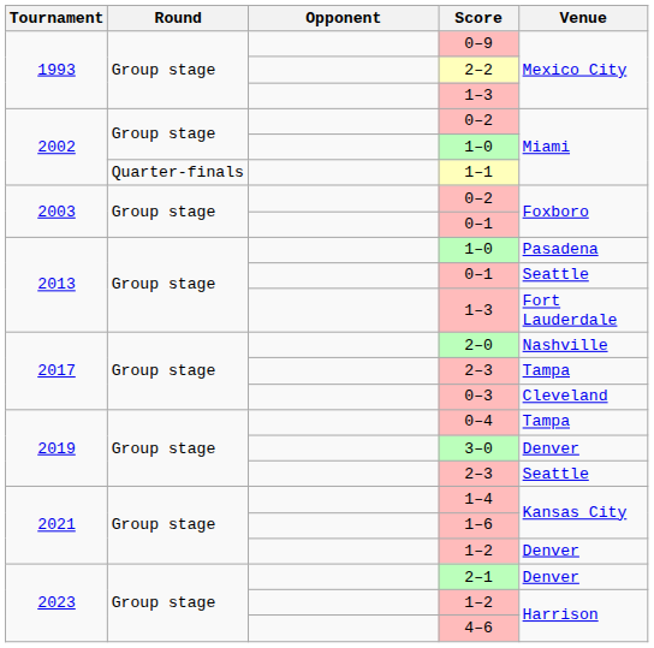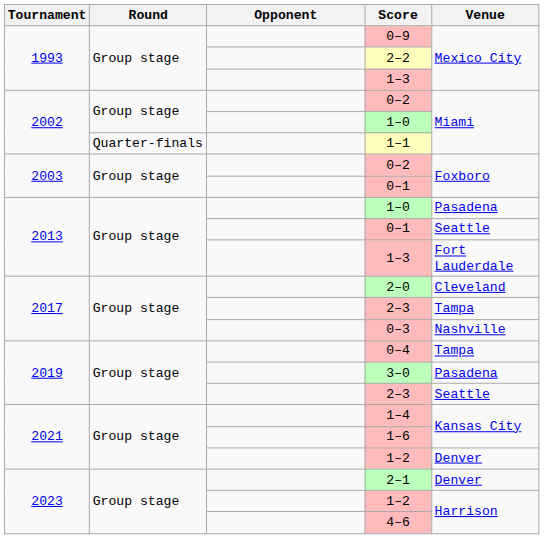 <table class="wikitable mw-collapsible mw-collapsed" style="text-align:left;">
 <tr>
 <th>Tournament</th>
 <th width=110>Round</th>
 <th width=150>Opponent</th>
 <th width=60>Score</th>
 <th width=100>Venue</th>
 </tr>
 <tr>
 <td rowspan="3" align=center>  <a href='#'>1993</a></td>
 <td rowspan="3">Group stage</td>
 <td></td>
 <td align=center bgcolor="#ffbbbb">0–9</td>
 <td rowspan="3"><a href='#'>Mexico City</a></td>
 </tr>
 <tr>
 <td></td>
 <td align=center bgcolor="#ffffbb">2–2</td>
 </tr>
 <tr>
 <td></td>
 <td align=center bgcolor="#ffbbbb">1–3</td>
 </tr>
 <tr>
 <td rowspan="3" align=center> <a href='#'>2002</a></td>
 <td rowspan="2">Group stage</td>
 <td></td>
 <td align=center bgcolor="#ffbbbb">0–2</td>
 <td rowspan="3"><a href='#'>Miami</a></td>
 </tr>
 <tr>
 <td></td>
 <td align=center bgcolor="#bbffbb">1–0</td>
 </tr>
 <tr>
 <td>Quarter-finals</td>
 <td></td>
 <td align=center bgcolor="#ffffbb">1–1<br></td>
 </tr>
 <tr>
 <td rowspan="2" align=center>  <a href='#'>2003</a></td>
 <td rowspan="2">Group stage</td>
 <td></td>
 <td align=center bgcolor="#ffbbbb">0–2</td>
 <td rowspan="2"><a href='#'>Foxboro</a></td>
 </tr>
 <tr>
 <td></td>
 <td align=center bgcolor="#ffbbbb">0–1</td>
 </tr>
 <tr>
 <td rowspan="3" align=center> <a href='#'>2013</a></td>
 <td rowspan="3">Group stage</td>
 <td></td>
 <td align=center bgcolor="#bbffbb">1–0</td>
 <td><a href='#'>Pasadena</a></td>
 </tr>
 <tr>
 <td></td>
 <td align=center bgcolor="#ffbbbb">0–1</td>
 <td><a href='#'>Seattle</a></td>
 </tr>
 <tr>
 <td></td>
 <td align=center bgcolor="#ffbbbb">1–3</td>
 <td><a href='#'>Fort Lauderdale</a></td>
 </tr>
 <tr>
 <td rowspan="3" align=center> <a href='#'>2017</a></td>
 <td rowspan="3">Group stage</td>
 <td></td>
 <td align=center bgcolor="#bbffbb">2–0</td>
-<td><a href='#'>Nashville</a></td>
+<td><a href='#'>Cleveland</a></td>
 </tr>
 <tr>
 <td></td>
 <td align=center bgcolor="#ffbbbb">2–3</td>
 <td><a href='#'>Tampa</a></td>
 </tr>
 <tr>
 <td></td>
 <td align=center bgcolor="#ffbbbb">0–3</td>
-<td><a href='#'>Cleveland</a></td>
+<td><a href='#'>Nashville</a></td>
 </tr>
 <tr>
 <td rowspan="3" align=center>   <a href='#'>2019</a></td>
 <td rowspan="3">Group stage</td>
 <td></td>
 <td align=center bgcolor="#ffbbbb">0–4</td>
 <td><a href='#'>Tampa</a></td>
 </tr>
 <tr>
 <td></td>
 <td align=center bgcolor="#bbffbb">3–0</td>
-<td><a href='#'>Denver</a></td>
+<td><a href='#'>Pasadena</a></td>
 </tr>
 <tr>
 <td></td>
 <td align=center bgcolor="#ffbbbb">2–3</td>
 <td><a href='#'>Seattle</a></td>
 </tr>
 <tr>
 <td rowspan="3" align=center> <a href='#'>2021</a></td>
 <td rowspan="3">Group stage</td>
 <td></td>
 <td align=center bgcolor="#ffbbbb">1–4</td>
 <td rowspan="2"><a href='#'>Kansas City</a></td>
 </tr>
 <tr>
 <td></td>
 <td align=center bgcolor="#ffbbbb">1–6</td>
 </tr>
 <tr>
 <td></td>
 <td align=center bgcolor="#ffbbbb">1–2</td>
 <td><a href='#'>Denver</a></td>
 </tr>
 <tr>
 <td rowspan="3" align=center>  <a href='#'>2023</a></td>
 <td rowspan="3">Group stage</td>
 <td></td>
 <td align=center bgcolor="#bbffbb">2–1</td>
 <td><a href='#'>Denver</a></td>
 </tr>
 <tr>
 <td></td>
 <td align=center bgcolor="#ffbbbb">1–2</td>
 <td rowspan="2"><a href='#'>Harrison</a></td>
 </tr>
 <tr>
 <td></td>
 <td align=center bgcolor="#ffbbbb">4–6</td>
 </tr>
 </table>
